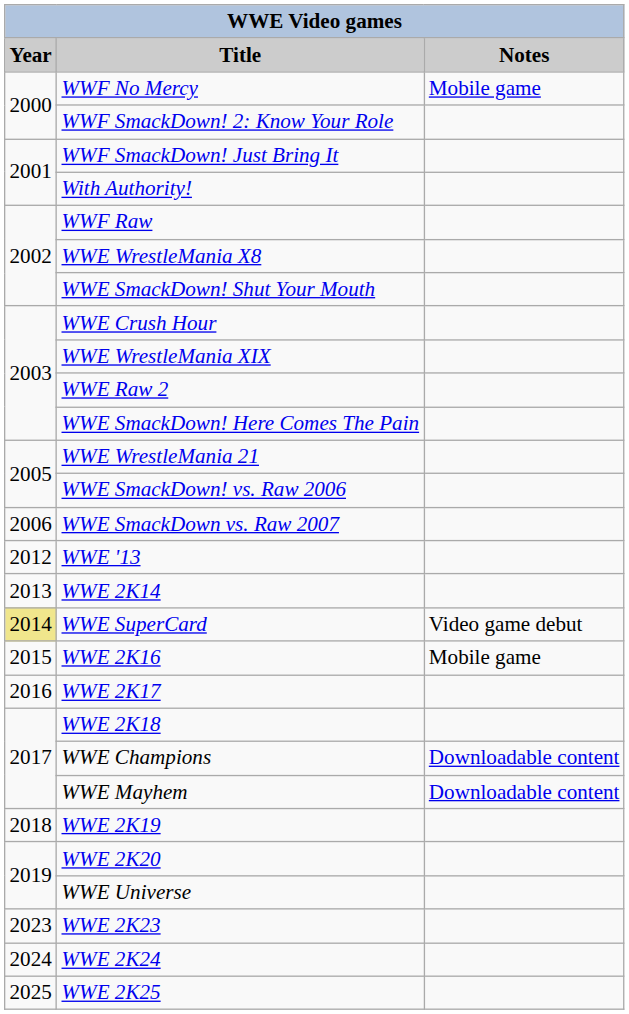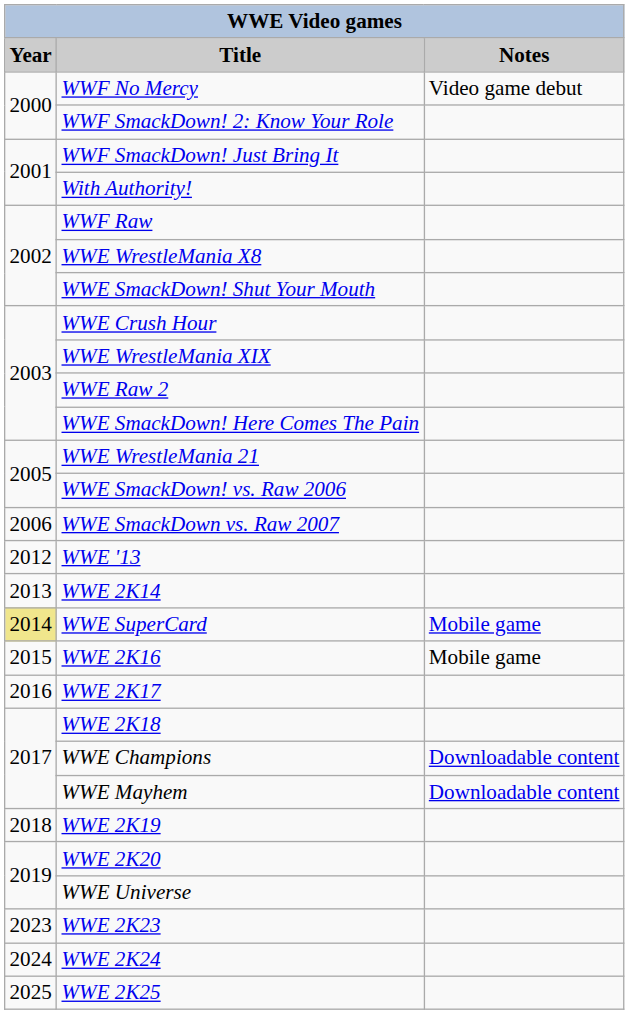 <table class="wikitable sortable">
 <tr style="text-align:center;">
 <th colspan=4 style="background:#B0C4DE;">WWE Video games</th>
 </tr>
 <tr style="text-align:center;">
 <th style="background:#ccc;">Year</th>
 <th style="background:#ccc;">Title</th>
 <th style="background:#ccc;">Notes</th>
 </tr>
 <tr>
 <td rowspan="2">2000</td>
 <td><em><a href='#'>WWF No Mercy</a></em></td>
-<td><a href='#'>Mobile game</a></td>
+<td>Video game debut</td>
 </tr>
 <tr>
 <td><em><a href='#'>WWF SmackDown! 2: Know Your Role</a></em></td>
 <td></td>
 </tr>
 <tr>
 <td rowspan="2">2001</td>
 <td><em><a href='#'>WWF SmackDown! Just Bring It</a></em></td>
 <td></td>
 </tr>
 <tr>
 <td><em><a href='#'>With Authority!</a></em></td>
 <td></td>
 </tr>
 <tr>
 <td rowspan="3">2002</td>
 <td><em><a href='#'>WWF Raw</a></em></td>
 <td></td>
 </tr>
 <tr>
 <td><em><a href='#'>WWE WrestleMania X8</a></em></td>
 <td></td>
 </tr>
 <tr>
 <td><em><a href='#'>WWE SmackDown! Shut Your Mouth</a></em></td>
 <td></td>
 </tr>
 <tr>
 <td rowspan="4">2003</td>
 <td><em><a href='#'>WWE Crush Hour</a></em></td>
 <td></td>
 </tr>
 <tr>
 <td><em><a href='#'>WWE WrestleMania XIX</a></em></td>
 <td></td>
 </tr>
 <tr>
 <td><em><a href='#'>WWE Raw 2</a></em></td>
 <td></td>
 </tr>
 <tr>
 <td><em><a href='#'>WWE SmackDown! Here Comes The Pain</a></em></td>
 <td></td>
 </tr>
 <tr>
 <td rowspan="2">2005</td>
 <td><em><a href='#'>WWE WrestleMania 21</a></em></td>
 <td></td>
 </tr>
 <tr>
 <td><em><a href='#'>WWE SmackDown! vs. Raw 2006</a></em></td>
 <td></td>
 </tr>
 <tr>
 <td>2006</td>
 <td><em><a href='#'>WWE SmackDown vs. Raw 2007</a></em></td>
 <td></td>
 </tr>
 <tr>
 <td>2012</td>
 <td><em><a href='#'>WWE '13</a></em></td>
 <td></td>
 </tr>
 <tr>
 <td>2013</td>
 <td><em><a href='#'>WWE 2K14</a></em></td>
 <td></td>
 </tr>
 <tr>
 <td style="background: khaki;">2014</td>
 <td><em><a href='#'>WWE SuperCard</a></em></td>
-<td>Video game debut</td>
+<td><a href='#'>Mobile game</a></td>
 </tr>
 <tr>
 <td>2015</td>
 <td><em><a href='#'>WWE 2K16</a></em></td>
 <td>Mobile game</td>
 </tr>
 <tr>
 <td>2016</td>
 <td><em><a href='#'>WWE 2K17</a></em></td>
 <td></td>
 </tr>
 <tr>
 <td rowspan="3">2017</td>
 <td><em><a href='#'>WWE 2K18</a></em></td>
 <td></td>
 </tr>
 <tr>
 <td><em>WWE Champions</em></td>
 <td><a href='#'>Downloadable content</a></td>
 </tr>
 <tr>
 <td><em>WWE Mayhem</em></td>
 <td><a href='#'>Downloadable content</a></td>
 </tr>
 <tr>
 <td>2018</td>
 <td><em><a href='#'>WWE 2K19</a></em></td>
 <td></td>
 </tr>
 <tr>
 <td rowspan="2">2019</td>
 <td><em><a href='#'>WWE 2K20</a></em></td>
 <td></td>
 </tr>
 <tr>
 <td><em>WWE Universe</em></td>
 <td></td>
 </tr>
 <tr>
 <td>2023</td>
 <td><em><a href='#'>WWE 2K23</a></em></td>
 <td></td>
 </tr>
 <tr>
 <td>2024</td>
 <td><em><a href='#'>WWE 2K24</a></em></td>
 <td></td>
 </tr>
 <tr>
 <td>2025</td>
 <td><em><a href='#'>WWE 2K25</a></em></td>
 <td></td>
 </tr>
 </table>
